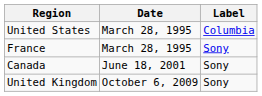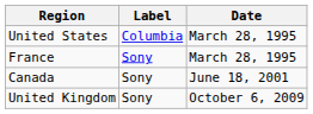 <table class="wikitable">
 <tr>
 <th>Region</th>
+<th>Label</th>
 <th>Date</th>
-<th>Label</th>
 </tr>
 <tr>
 <td>United States</td>
+<td><a href='#'>Columbia</a></td>
 <td>March 28, 1995</td>
-<td><a href='#'>Columbia</a></td>
 </tr>
 <tr>
 <td>France</td>
+<td><a href='#'>Sony</a></td>
 <td>March 28, 1995</td>
-<td><a href='#'>Sony</a></td>
 </tr>
 <tr>
 <td>Canada</td>
+<td>Sony</td>
 <td>June 18, 2001</td>
-<td>Sony</td>
 </tr>
 <tr>
 <td>United Kingdom</td>
+<td>Sony</td>
 <td>October 6, 2009</td>
-<td>Sony</td>
 </tr>
 </table>
